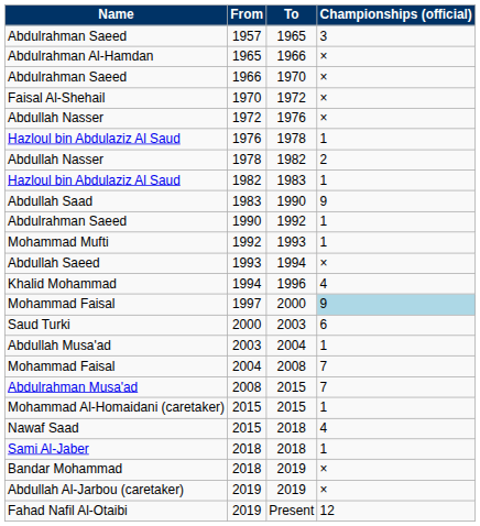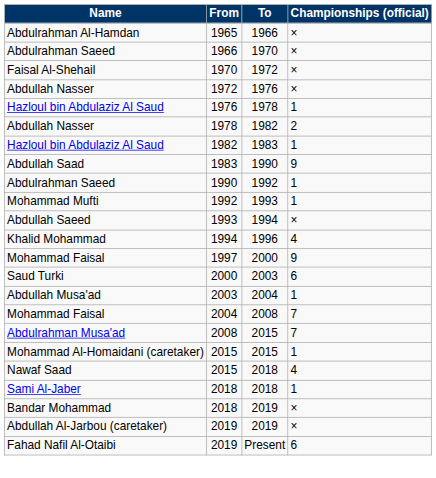 <table class="wikitable">
 <tr>
 <th style="color:#FFFFFF; background:#003366;">Name</th>
 <th style="color:#FFFFFF; background:#003366;">From</th>
 <th style="color:#FFFFFF; background:#003366;">To</th>
 <th style="color:#FFFFFF; background:#003366;">Championships (official)</th>
-</tr>
-<tr>
-<td align=Left> Abdulrahman Saeed</td>
-<td align=center>1957</td>
-<td align=center>1965</td>
-<td>3</td>
 </tr>
 <tr>
 <td align=Left> Abdulrahman Al-Hamdan</td>
 <td align=center>1965</td>
 <td align=center>1966</td>
 <td>×</td>
 </tr>
 <tr>
 <td align=Left> Abdulrahman Saeed</td>
 <td align=center>1966</td>
 <td align=center>1970</td>
 <td>×</td>
 </tr>
 <tr>
 <td align=Left> Faisal Al-Shehail</td>
 <td align=center>1970</td>
 <td align=center>1972</td>
 <td>×</td>
 </tr>
 <tr>
 <td align=left> Abdullah Nasser</td>
 <td align=center>1972</td>
 <td align=center>1976</td>
 <td>×</td>
 </tr>
 <tr>
 <td align=left> <a href='#'>Hazloul bin Abdulaziz Al Saud</a></td>
 <td align=center>1976</td>
 <td align=center>1978</td>
 <td>1</td>
 </tr>
 <tr>
 <td align=left> Abdullah Nasser</td>
 <td align=center>1978</td>
 <td align=center>1982</td>
 <td>2</td>
 </tr>
 <tr>
 <td align=left> <a href='#'>Hazloul bin Abdulaziz Al Saud</a></td>
 <td align=center>1982</td>
 <td align=center>1983</td>
 <td>1</td>
 </tr>
 <tr>
 <td align=left> Abdullah Saad</td>
 <td align=center>1983</td>
 <td align=center>1990</td>
 <td>9</td>
 </tr>
 <tr>
 <td align=left> Abdulrahman Saeed</td>
 <td align=center>1990</td>
 <td align=center>1992</td>
 <td>1</td>
 </tr>
 <tr>
 <td align=left> Mohammad Mufti</td>
 <td align=center>1992</td>
 <td align=center>1993</td>
 <td>1</td>
 </tr>
 <tr>
 <td align=left> Abdullah Saeed</td>
 <td align=center>1993</td>
 <td align=center>1994</td>
 <td>×</td>
 </tr>
 <tr>
 <td align=left> Khalid Mohammad</td>
 <td align=center>1994</td>
 <td align=center>1996</td>
 <td>4</td>
 </tr>
 <tr>
 <td align=Left> Mohammad Faisal</td>
 <td align=center>1997</td>
 <td align=center>2000</td>
-<td style="background: lightblue;">9</td>
+<td>9</td>
 </tr>
 <tr>
 <td align=left> Saud Turki</td>
 <td align=center>2000</td>
 <td align=center>2003</td>
 <td>6</td>
 </tr>
 <tr>
 <td align=left> Abdullah Musa'ad</td>
 <td align=center>2003</td>
 <td align=center>2004</td>
 <td>1</td>
 </tr>
 <tr>
 <td align=left> Mohammad Faisal</td>
 <td align=center>2004</td>
 <td align=center>2008</td>
 <td>7</td>
 </tr>
 <tr>
 <td align=left> <a href='#'>Abdulrahman Musa'ad</a></td>
 <td align=center>2008</td>
 <td align=center>2015</td>
 <td>7</td>
 </tr>
 <tr>
 <td align=left> Mohammad Al-Homaidani (caretaker)</td>
 <td align=center>2015</td>
 <td align=center>2015</td>
 <td>1</td>
 </tr>
 <tr>
 <td align=left> Nawaf Saad</td>
 <td align=center>2015</td>
 <td align=center>2018</td>
 <td>4</td>
 </tr>
 <tr>
 <td align=left> <a href='#'>Sami Al-Jaber</a></td>
 <td align=center>2018</td>
 <td align=center>2018</td>
 <td>1</td>
 </tr>
 <tr>
 <td align=left> Bandar Mohammad</td>
 <td align=center>2018</td>
 <td align=center>2019</td>
 <td>×</td>
 </tr>
 <tr>
 <td align=Left> Abdullah Al-Jarbou (caretaker)</td>
 <td align=center>2019</td>
 <td align=center>2019</td>
 <td>×</td>
 </tr>
 <tr>
 <td align=Left> Fahad Nafil Al-Otaibi</td>
 <td align=center>2019</td>
 <td align=center>Present</td>
-<td>12</td>
+<td>6</td>
 </tr>
 </table>
